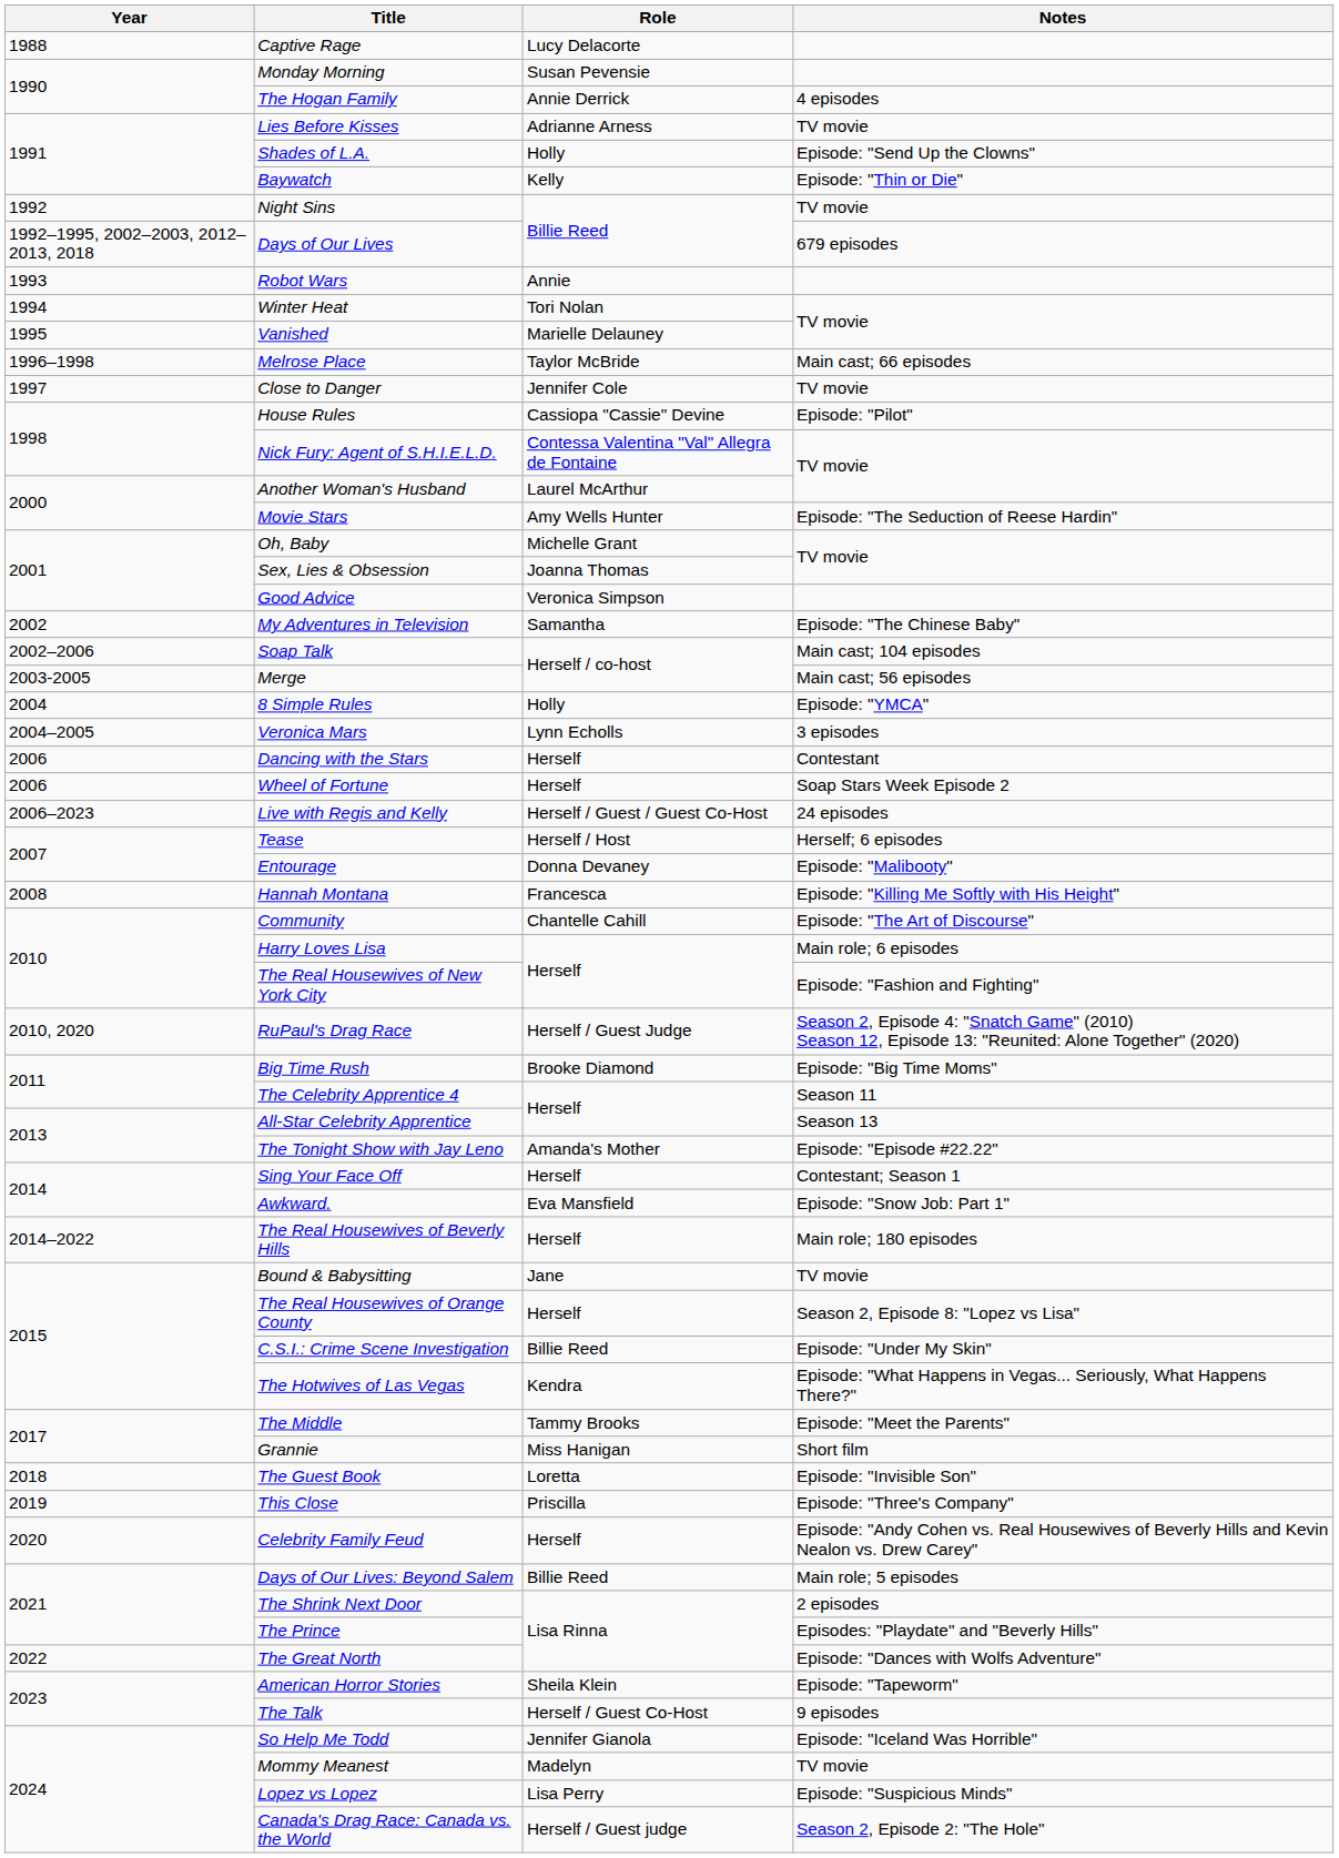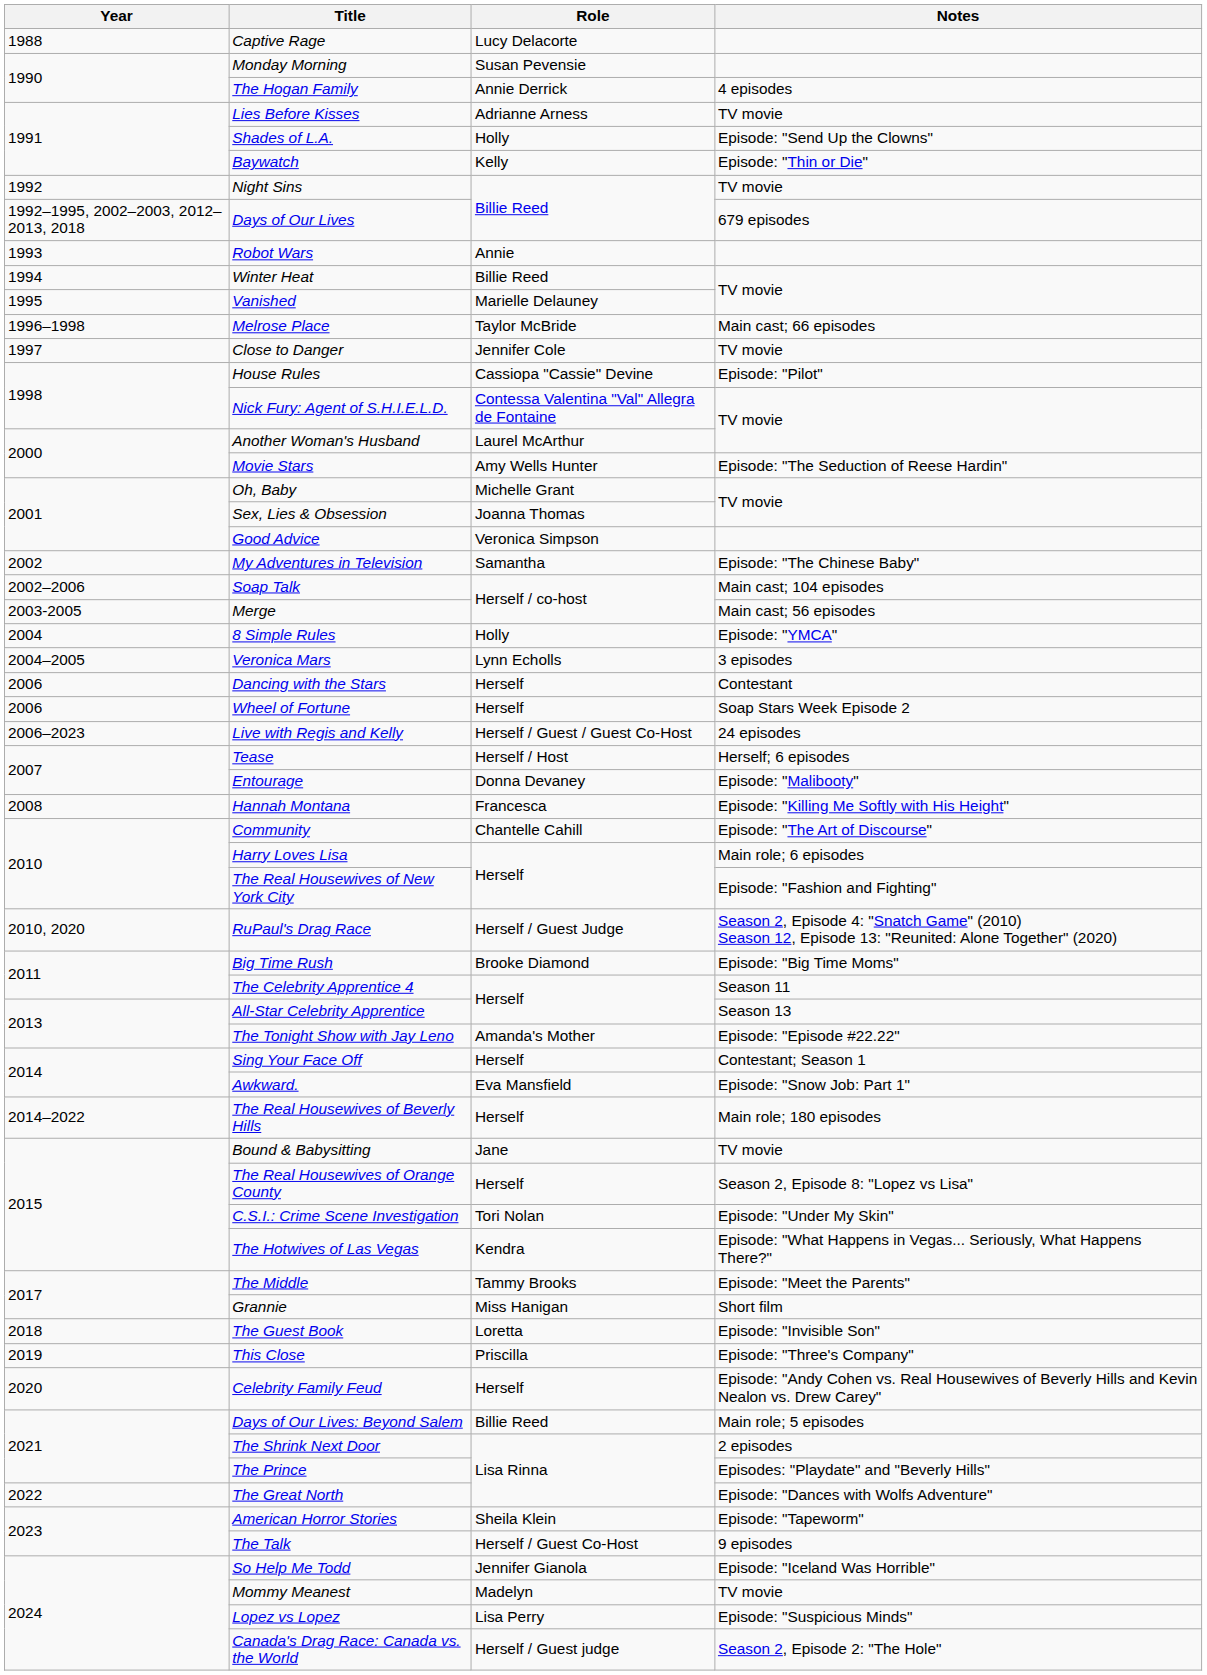 <table class="wikitable sortable">
 <tr>
 <th>Year</th>
 <th>Title</th>
 <th>Role</th>
 <th class="unsortable">Notes</th>
 </tr>
 <tr>
 <td>1988</td>
 <td><em>Captive Rage</em></td>
 <td>Lucy Delacorte</td>
 <td></td>
 </tr>
 <tr>
 <td rowspan=2>1990</td>
 <td><em>Monday Morning</em></td>
 <td>Susan Pevensie</td>
 <td></td>
 </tr>
 <tr>
 <td><em><a href='#'>The Hogan Family</a></em></td>
 <td>Annie Derrick</td>
 <td>4 episodes</td>
 </tr>
 <tr>
 <td rowspan=3>1991</td>
 <td><em><a href='#'>Lies Before Kisses</a></em></td>
 <td>Adrianne Arness</td>
 <td>TV movie</td>
 </tr>
 <tr>
 <td><em><a href='#'>Shades of L.A.</a></em></td>
 <td>Holly</td>
 <td>Episode: "Send Up the Clowns"</td>
 </tr>
 <tr>
 <td><em><a href='#'>Baywatch</a></em></td>
 <td>Kelly</td>
 <td>Episode: "<a href='#'>Thin or Die</a>"</td>
 </tr>
 <tr>
 <td>1992</td>
 <td><em>Night Sins</em></td>
 <td rowspan=2><a href='#'>Billie Reed</a></td>
 <td>TV movie</td>
 </tr>
 <tr>
 <td>1992–1995, 2002–2003, 2012–2013, 2018</td>
 <td><em><a href='#'>Days of Our Lives</a></em></td>
 <td>679 episodes</td>
 </tr>
 <tr>
 <td>1993</td>
 <td><em><a href='#'>Robot Wars</a></em></td>
 <td>Annie</td>
 <td></td>
 </tr>
 <tr>
 <td>1994</td>
 <td><em>Winter Heat</em></td>
-<td>Tori Nolan</td>
+<td>Billie Reed</td>
 <td rowspan=2>TV movie</td>
 </tr>
 <tr>
 <td>1995</td>
 <td><em><a href='#'>Vanished</a></em></td>
 <td>Marielle Delauney</td>
 </tr>
 <tr>
 <td>1996–1998</td>
 <td><em><a href='#'>Melrose Place</a></em></td>
 <td>Taylor McBride</td>
 <td>Main cast; 66 episodes</td>
 </tr>
 <tr>
 <td>1997</td>
 <td><em>Close to Danger</em></td>
 <td>Jennifer Cole</td>
 <td>TV movie</td>
 </tr>
 <tr>
 <td rowspan=2>1998</td>
 <td><em>House Rules</em></td>
 <td>Cassiopa "Cassie" Devine</td>
 <td>Episode: "Pilot"</td>
 </tr>
 <tr>
 <td><em><a href='#'>Nick Fury: Agent of S.H.I.E.L.D.</a></em></td>
 <td><a href='#'>Contessa Valentina "Val" Allegra de Fontaine</a></td>
 <td rowspan=2>TV movie</td>
 </tr>
 <tr>
 <td rowspan=2>2000</td>
 <td><em>Another Woman's Husband</em></td>
 <td>Laurel McArthur</td>
 </tr>
 <tr>
 <td><em><a href='#'>Movie Stars</a></em></td>
 <td>Amy Wells Hunter</td>
 <td>Episode: "The Seduction of Reese Hardin"</td>
 </tr>
 <tr>
 <td rowspan=3>2001</td>
 <td><em>Oh, Baby</em></td>
 <td>Michelle Grant</td>
 <td rowspan=2>TV movie</td>
 </tr>
 <tr>
 <td><em>Sex, Lies & Obsession</em></td>
 <td>Joanna Thomas</td>
 </tr>
 <tr>
 <td><em><a href='#'>Good Advice</a></em></td>
 <td>Veronica Simpson</td>
 <td></td>
 </tr>
 <tr>
 <td>2002</td>
 <td><em><a href='#'>My Adventures in Television</a></em></td>
 <td>Samantha</td>
 <td>Episode: "The Chinese Baby"</td>
 </tr>
 <tr>
 <td>2002–2006</td>
 <td><em><a href='#'>Soap Talk</a></em></td>
 <td rowspan=2>Herself / co-host</td>
 <td>Main cast; 104 episodes</td>
 </tr>
 <tr>
 <td>2003-2005</td>
 <td><em>Merge</em></td>
 <td>Main cast; 56 episodes</td>
 </tr>
 <tr>
 <td>2004</td>
 <td><em><a href='#'>8 Simple Rules</a></em></td>
 <td>Holly</td>
 <td>Episode: "<a href='#'>YMCA</a>"</td>
 </tr>
 <tr>
 <td>2004–2005</td>
 <td><em><a href='#'>Veronica Mars</a></em></td>
 <td>Lynn Echolls</td>
 <td>3 episodes</td>
 </tr>
 <tr>
 <td>2006</td>
 <td><em><a href='#'>Dancing with the Stars</a></em></td>
 <td>Herself</td>
 <td>Contestant</td>
 </tr>
 <tr>
 <td>2006</td>
 <td><em><a href='#'>Wheel of Fortune</a></em></td>
 <td>Herself</td>
 <td>Soap Stars Week Episode 2</td>
 </tr>
 <tr>
 <td>2006–2023</td>
 <td><em><a href='#'>Live with Regis and Kelly</a></em></td>
 <td>Herself / Guest / Guest Co-Host</td>
 <td>24 episodes</td>
 </tr>
 <tr>
 <td rowspan=2>2007</td>
 <td><em><a href='#'>Tease</a></em></td>
 <td>Herself / Host</td>
 <td>Herself; 6 episodes</td>
 </tr>
 <tr>
 <td><em><a href='#'>Entourage</a></em></td>
 <td>Donna Devaney</td>
 <td>Episode: "<a href='#'>Malibooty</a>"</td>
 </tr>
 <tr>
 <td>2008</td>
 <td><em><a href='#'>Hannah Montana</a></em></td>
 <td>Francesca</td>
 <td>Episode: "<a href='#'>Killing Me Softly with His Height</a>"</td>
 </tr>
 <tr>
 <td rowspan=3>2010</td>
 <td><em><a href='#'>Community</a></em></td>
 <td>Chantelle Cahill</td>
 <td>Episode: "<a href='#'>The Art of Discourse</a>"</td>
 </tr>
 <tr>
 <td><em><a href='#'>Harry Loves Lisa</a></em></td>
 <td rowspan=2>Herself</td>
 <td>Main role; 6 episodes</td>
 </tr>
 <tr>
 <td><em><a href='#'>The Real Housewives of New York City</a></em></td>
 <td>Episode: "Fashion and Fighting"</td>
 </tr>
 <tr>
 <td>2010, 2020</td>
 <td><em><a href='#'>RuPaul's Drag Race</a></em></td>
 <td>Herself / Guest Judge</td>
 <td><a href='#'>Season 2</a>, Episode 4: "<a href='#'>Snatch Game</a>" (2010)<br><a href='#'>Season 12</a>, Episode 13: "Reunited: Alone Together" (2020)</td>
 </tr>
 <tr>
 <td rowspan=2>2011</td>
 <td><em><a href='#'>Big Time Rush</a></em></td>
 <td>Brooke Diamond</td>
 <td>Episode: "Big Time Moms"</td>
 </tr>
 <tr>
 <td><em><a href='#'>The Celebrity Apprentice 4</a></em></td>
 <td rowspan=2>Herself</td>
 <td>Season 11</td>
 </tr>
 <tr>
 <td rowspan=2>2013</td>
 <td><em><a href='#'>All-Star Celebrity Apprentice</a></em></td>
 <td>Season 13</td>
 </tr>
 <tr>
 <td><em><a href='#'>The Tonight Show with Jay Leno</a></em></td>
 <td>Amanda's Mother</td>
 <td>Episode: "Episode #22.22"</td>
 </tr>
 <tr>
 <td rowspan=2>2014</td>
 <td><em><a href='#'>Sing Your Face Off</a></em></td>
 <td>Herself</td>
 <td>Contestant; Season 1</td>
 </tr>
 <tr>
 <td><em><a href='#'>Awkward.</a></em></td>
 <td>Eva Mansfield</td>
 <td>Episode: "Snow Job: Part 1"</td>
 </tr>
 <tr>
 <td>2014–2022</td>
 <td><em><a href='#'>The Real Housewives of Beverly Hills</a></em></td>
 <td>Herself</td>
 <td>Main role; 180 episodes</td>
 </tr>
 <tr>
 <td rowspan=4>2015</td>
 <td><em>Bound & Babysitting</em></td>
 <td>Jane</td>
 <td>TV movie</td>
 </tr>
 <tr>
 <td><em><a href='#'>The Real Housewives of Orange County</a></em></td>
 <td>Herself</td>
 <td>Season 2, Episode 8: "Lopez vs Lisa"</td>
 </tr>
 <tr>
 <td><em><a href='#'>C.S.I.: Crime Scene Investigation</a></em></td>
-<td>Billie Reed</td>
+<td>Tori Nolan</td>
 <td>Episode: "Under My Skin"</td>
 </tr>
 <tr>
 <td><em><a href='#'>The Hotwives of Las Vegas</a></em></td>
 <td>Kendra</td>
 <td>Episode: "What Happens in Vegas... Seriously, What Happens There?"</td>
 </tr>
 <tr>
 <td rowspan=2>2017</td>
 <td><em><a href='#'>The Middle</a></em></td>
 <td>Tammy Brooks</td>
 <td>Episode: "Meet the Parents"</td>
 </tr>
 <tr>
 <td><em>Grannie</em></td>
 <td>Miss Hanigan</td>
 <td>Short film</td>
 </tr>
 <tr>
 <td>2018</td>
 <td><em><a href='#'>The Guest Book</a></em></td>
 <td>Loretta</td>
 <td>Episode: "Invisible Son"</td>
 </tr>
 <tr>
 <td>2019</td>
 <td><em><a href='#'>This Close</a></em></td>
 <td>Priscilla</td>
 <td>Episode: "Three's Company"</td>
 </tr>
 <tr>
 <td>2020</td>
 <td><em><a href='#'>Celebrity Family Feud</a></em></td>
 <td>Herself</td>
 <td>Episode: "Andy Cohen vs. Real Housewives of Beverly Hills and Kevin Nealon vs. Drew Carey"</td>
 </tr>
 <tr>
 <td rowspan=3>2021</td>
 <td><em><a href='#'>Days of Our Lives: Beyond Salem</a></em></td>
 <td>Billie Reed</td>
 <td>Main role; 5 episodes</td>
 </tr>
 <tr>
 <td><em><a href='#'>The Shrink Next Door</a></em></td>
 <td rowspan=3>Lisa Rinna</td>
 <td>2 episodes</td>
 </tr>
 <tr>
 <td><em><a href='#'>The Prince</a></em></td>
 <td>Episodes: "Playdate" and "Beverly Hills"</td>
 </tr>
 <tr>
 <td>2022</td>
 <td><em><a href='#'>The Great North</a></em></td>
 <td>Episode: "Dances with Wolfs Adventure"</td>
 </tr>
 <tr>
 <td rowspan="2">2023</td>
 <td><em><a href='#'>American Horror Stories</a></em></td>
 <td>Sheila Klein</td>
 <td>Episode: "Tapeworm"</td>
 </tr>
 <tr>
 <td><em><a href='#'>The Talk</a></em></td>
 <td>Herself / Guest Co-Host</td>
 <td>9 episodes</td>
 </tr>
 <tr>
 <td rowspan="4">2024</td>
 <td><em><a href='#'>So Help Me Todd</a></em></td>
 <td>Jennifer Gianola</td>
 <td>Episode: "Iceland Was Horrible"</td>
 </tr>
 <tr>
 <td><em>Mommy Meanest</em></td>
 <td>Madelyn</td>
 <td>TV movie</td>
 </tr>
 <tr>
 <td><em><a href='#'>Lopez vs Lopez</a></em></td>
 <td>Lisa Perry</td>
 <td>Episode: "Suspicious Minds"</td>
 </tr>
 <tr>
 <td><em><a href='#'>Canada's Drag Race: Canada vs. the World</a></em></td>
 <td>Herself / Guest judge</td>
 <td><a href='#'>Season 2</a>, Episode 2: "The Hole"</td>
 </tr>
 </table>
